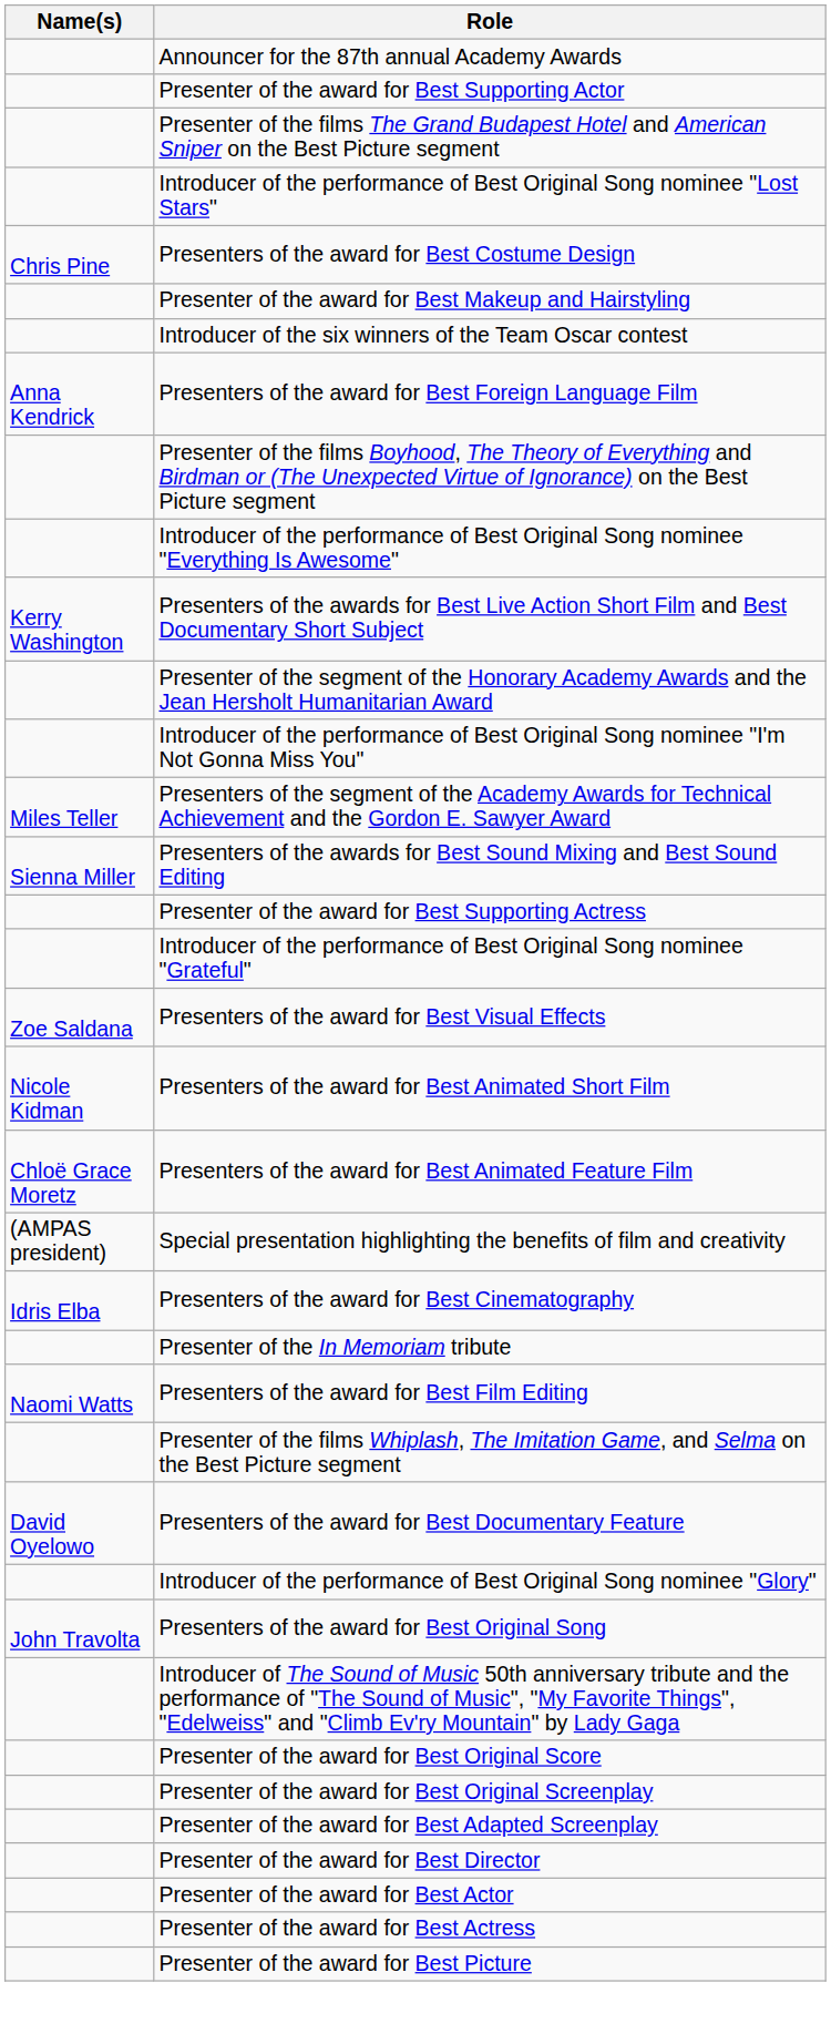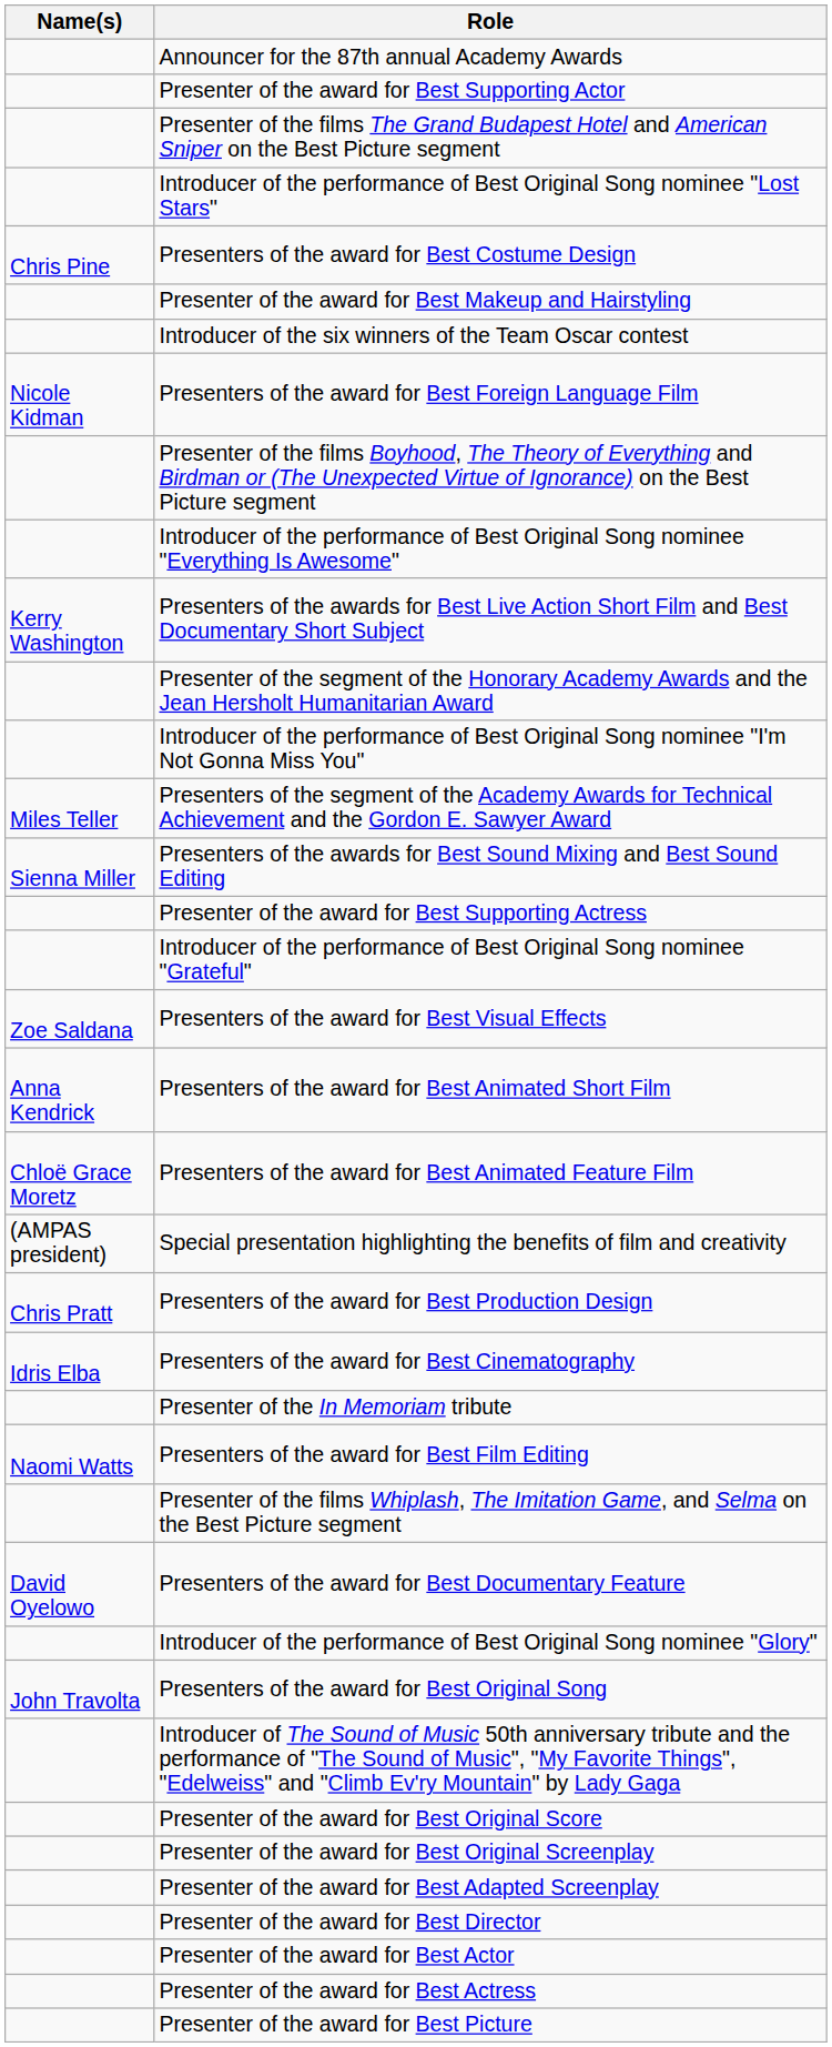 <table class="wikitable sortable">
 <tr>
 <th>Name(s)</th>
 <th>Role</th>
 </tr>
 <tr>
 <td></td>
 <td>Announcer for the 87th annual Academy Awards</td>
 </tr>
 <tr>
 <td></td>
 <td>Presenter of the award for <a href='#'>Best Supporting Actor</a></td>
 </tr>
 <tr>
 <td></td>
 <td>Presenter of the films <em><a href='#'>The Grand Budapest Hotel</a></em> and <em><a href='#'>American Sniper</a></em> on the Best Picture segment</td>
 </tr>
 <tr>
 <td></td>
 <td>Introducer of the performance of Best Original Song nominee "<a href='#'>Lost Stars</a>"</td>
 </tr>
 <tr>
 <td><br><a href='#'>Chris Pine</a></td>
 <td>Presenters of the award for <a href='#'>Best Costume Design</a></td>
 </tr>
 <tr>
 <td></td>
 <td>Presenter of the award for <a href='#'>Best Makeup and Hairstyling</a></td>
 </tr>
 <tr>
 <td></td>
 <td>Introducer of the six winners of the Team Oscar contest</td>
 </tr>
 <tr>
-<td><br><a href='#'>Anna Kendrick</a></td>
+<td><br><a href='#'>Nicole Kidman</a></td>
 <td>Presenters of the award for <a href='#'>Best Foreign Language Film</a></td>
 </tr>
 <tr>
 <td></td>
 <td>Presenter of the films <em><a href='#'>Boyhood</a></em>, <em><a href='#'>The Theory of Everything</a></em> and <em><a href='#'>Birdman or (The Unexpected Virtue of Ignorance)</a></em> on the Best Picture segment</td>
 </tr>
 <tr>
 <td></td>
 <td>Introducer of the performance of Best Original Song nominee "<a href='#'>Everything Is Awesome</a>"</td>
 </tr>
 <tr>
 <td><br><a href='#'>Kerry Washington</a></td>
 <td>Presenters of the awards for <a href='#'>Best Live Action Short Film</a> and <a href='#'>Best Documentary Short Subject</a></td>
 </tr>
 <tr>
 <td></td>
 <td>Presenter of the segment of the <a href='#'>Honorary Academy Awards</a> and the <a href='#'>Jean Hersholt Humanitarian Award</a></td>
 </tr>
 <tr>
 <td></td>
 <td>Introducer of the performance of Best Original Song nominee "I'm Not Gonna Miss You"</td>
 </tr>
 <tr>
 <td><br><a href='#'>Miles Teller</a></td>
 <td>Presenters of the segment of the <a href='#'>Academy Awards for Technical Achievement</a> and the <a href='#'>Gordon E. Sawyer Award</a></td>
 </tr>
 <tr>
 <td><br><a href='#'>Sienna Miller</a></td>
 <td>Presenters of the awards for <a href='#'>Best Sound Mixing</a> and <a href='#'>Best Sound Editing</a></td>
 </tr>
 <tr>
 <td></td>
 <td>Presenter of the award for <a href='#'>Best Supporting Actress</a></td>
 </tr>
 <tr>
 <td></td>
 <td>Introducer of the performance of Best Original Song nominee "<a href='#'>Grateful</a>"</td>
 </tr>
 <tr>
 <td><br><a href='#'>Zoe Saldana</a></td>
 <td>Presenters of the award for <a href='#'>Best Visual Effects</a></td>
 </tr>
 <tr>
-<td><br><a href='#'>Nicole Kidman</a></td>
+<td><br><a href='#'>Anna Kendrick</a></td>
 <td>Presenters of the award for <a href='#'>Best Animated Short Film</a></td>
 </tr>
 <tr>
 <td><br><a href='#'>Chloë Grace Moretz</a></td>
 <td>Presenters of the award for <a href='#'>Best Animated Feature Film</a></td>
 </tr>
 <tr>
 <td> (AMPAS president)</td>
 <td>Special presentation highlighting the benefits of film and creativity</td>
+</tr>
+<tr>
+<td><br><a href='#'>Chris Pratt</a></td>
+<td>Presenters of the award for <a href='#'>Best Production Design</a></td>
 </tr>
 <tr>
 <td><br><a href='#'>Idris Elba</a></td>
 <td>Presenters of the award for <a href='#'>Best Cinematography</a></td>
 </tr>
 <tr>
 <td></td>
 <td>Presenter of the <em><a href='#'>In Memoriam</a></em> tribute</td>
 </tr>
 <tr>
 <td><br><a href='#'>Naomi Watts</a></td>
 <td>Presenters of the award for <a href='#'>Best Film Editing</a></td>
 </tr>
 <tr>
 <td></td>
 <td>Presenter of the films <em><a href='#'>Whiplash</a></em>, <em><a href='#'>The Imitation Game</a></em>, and <em><a href='#'>Selma</a></em> on the Best Picture segment</td>
 </tr>
 <tr>
 <td><br><a href='#'>David Oyelowo</a></td>
 <td>Presenters of the award for <a href='#'>Best Documentary Feature</a></td>
 </tr>
 <tr>
 <td></td>
 <td>Introducer of the performance of Best Original Song nominee "<a href='#'>Glory</a>"</td>
 </tr>
 <tr>
 <td><br><a href='#'>John Travolta</a></td>
 <td>Presenters of the award for <a href='#'>Best Original Song</a></td>
 </tr>
 <tr>
 <td></td>
 <td>Introducer of <em><a href='#'>The Sound of Music</a></em> 50th anniversary tribute and the performance of "<a href='#'>The Sound of Music</a>", "<a href='#'>My Favorite Things</a>", "<a href='#'>Edelweiss</a>" and "<a href='#'>Climb Ev'ry Mountain</a>" by <a href='#'>Lady Gaga</a></td>
 </tr>
 <tr>
 <td></td>
 <td>Presenter of the award for <a href='#'>Best Original Score</a></td>
 </tr>
 <tr>
 <td></td>
 <td>Presenter of the award for <a href='#'>Best Original Screenplay</a></td>
 </tr>
 <tr>
 <td></td>
 <td>Presenter of the award for <a href='#'>Best Adapted Screenplay</a></td>
 </tr>
 <tr>
 <td></td>
 <td>Presenter of the award for <a href='#'>Best Director</a></td>
 </tr>
 <tr>
 <td></td>
 <td>Presenter of the award for <a href='#'>Best Actor</a></td>
 </tr>
 <tr>
 <td></td>
 <td>Presenter of the award for <a href='#'>Best Actress</a></td>
 </tr>
 <tr>
 <td></td>
 <td>Presenter of the award for <a href='#'>Best Picture</a></td>
 </tr>
 </table>
